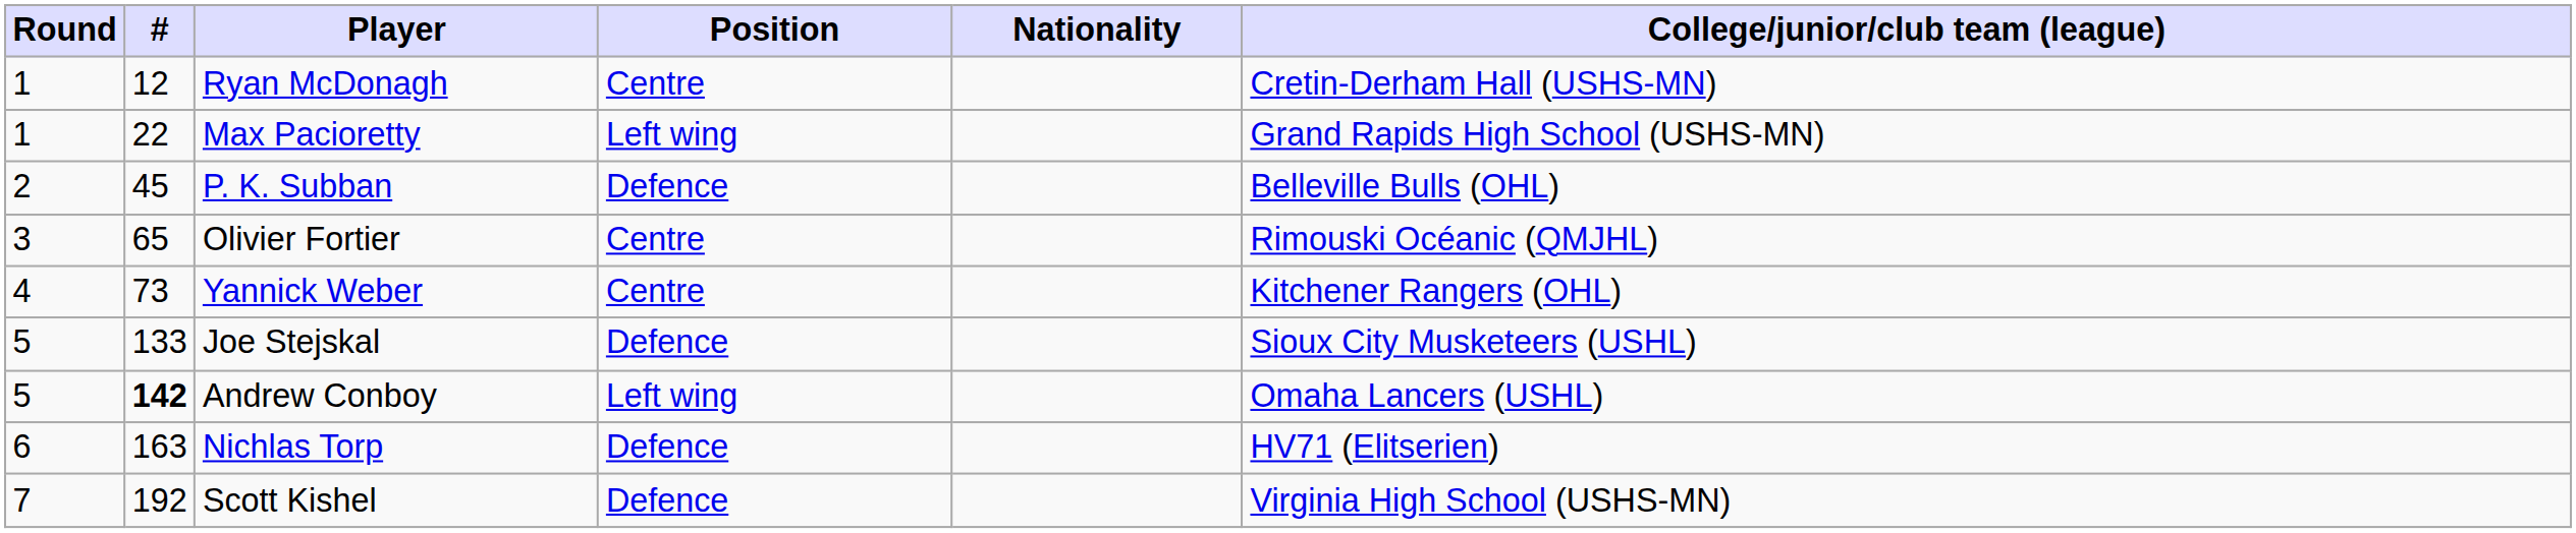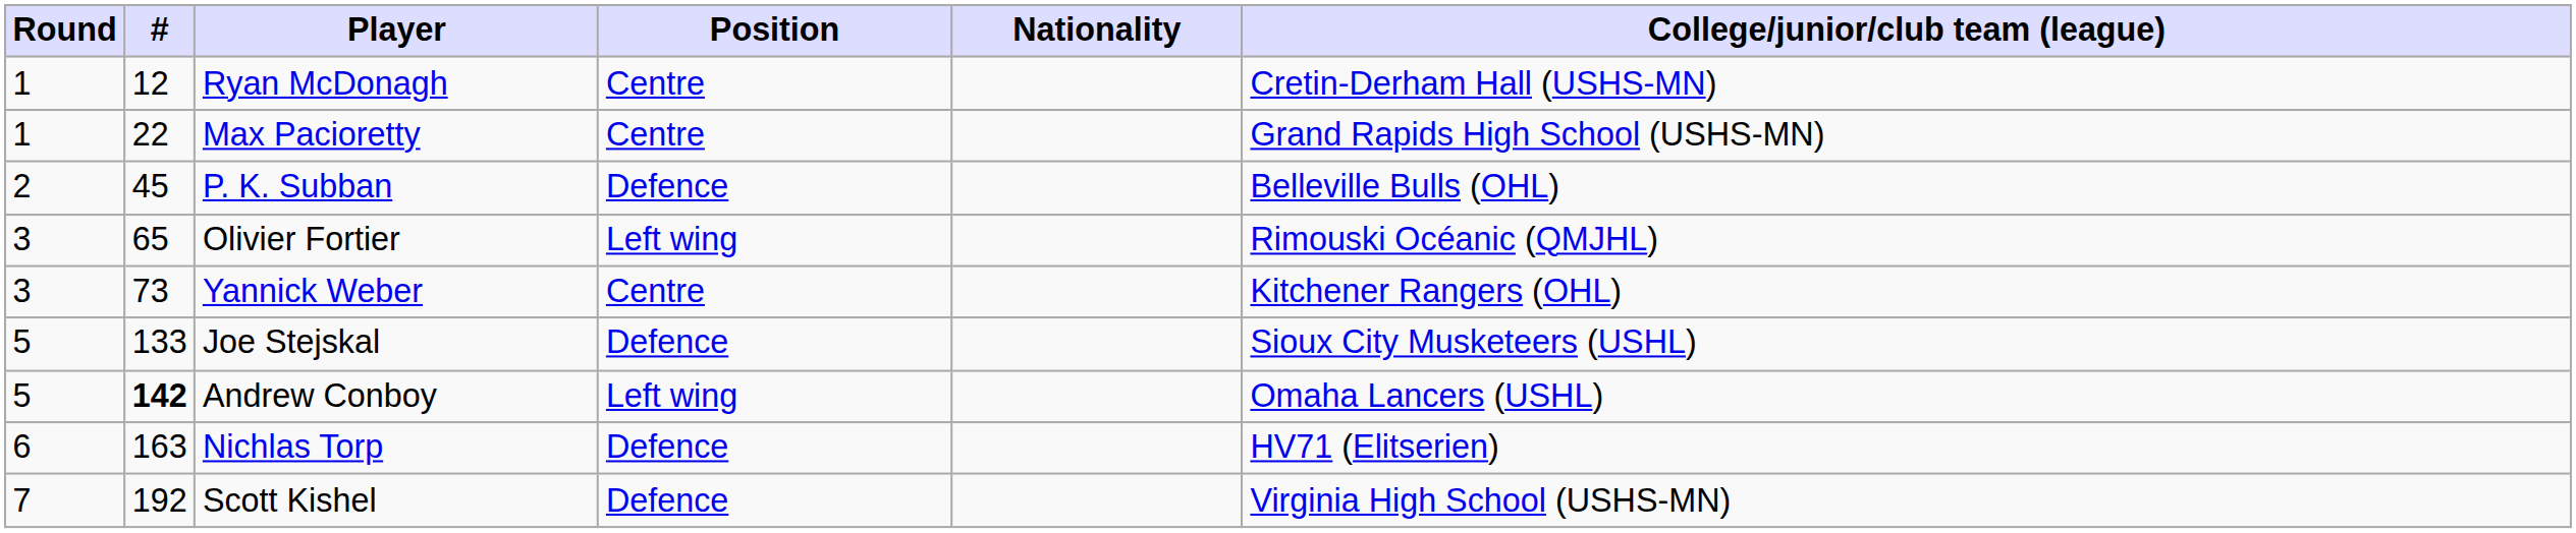 <table class="wikitable">
 <tr>
 <th style="background:#ddf; width:2.75%;">Round</th>
 <th style="background:#ddf; width:2.75%;">#</th>
 <th style="background:#ddf; width:16.0%;">Player</th>
 <th style="background:#ddf; width:14.0%;">Position</th>
 <th style="background:#ddf; width:11.5%;">Nationality</th>
 <th style="background:#ddf; width:100.0%;">College/junior/club team (league)</th>
 </tr>
 <tr>
 <td>1</td>
 <td>12</td>
 <td><a href='#'>Ryan McDonagh</a></td>
 <td><a href='#'>Centre</a></td>
 <td></td>
 <td><a href='#'>Cretin-Derham Hall</a> (<a href='#'>USHS-MN</a>)</td>
 </tr>
 <tr>
 <td>1</td>
 <td>22</td>
 <td><a href='#'>Max Pacioretty</a></td>
-<td><a href='#'>Left wing</a></td>
+<td><a href='#'>Centre</a></td>
 <td></td>
 <td><a href='#'>Grand Rapids High School</a> (USHS-MN)</td>
 </tr>
 <tr>
 <td>2</td>
 <td>45</td>
 <td><a href='#'>P. K. Subban</a></td>
 <td><a href='#'>Defence</a></td>
 <td></td>
 <td><a href='#'>Belleville Bulls</a> (<a href='#'>OHL</a>)</td>
 </tr>
 <tr>
 <td>3</td>
 <td>65</td>
 <td>Olivier Fortier</td>
-<td><a href='#'>Centre</a></td>
+<td><a href='#'>Left wing</a></td>
 <td></td>
 <td><a href='#'>Rimouski Océanic</a> (<a href='#'>QMJHL</a>)</td>
 </tr>
 <tr>
-<td>4</td>
+<td>3</td>
 <td>73</td>
 <td><a href='#'>Yannick Weber</a></td>
 <td><a href='#'>Centre</a></td>
 <td></td>
 <td><a href='#'>Kitchener Rangers</a> (<a href='#'>OHL</a>)</td>
 </tr>
 <tr>
 <td>5</td>
 <td>133</td>
 <td>Joe Stejskal</td>
 <td><a href='#'>Defence</a></td>
 <td></td>
 <td><a href='#'>Sioux City Musketeers</a> (<a href='#'>USHL</a>)</td>
 </tr>
 <tr>
 <td>5</td>
 <td><strong>142</strong></td>
 <td>Andrew Conboy</td>
 <td><a href='#'>Left wing</a></td>
 <td></td>
 <td><a href='#'>Omaha Lancers</a> (<a href='#'>USHL</a>)</td>
 </tr>
 <tr>
 <td>6</td>
 <td>163</td>
 <td><a href='#'>Nichlas Torp</a></td>
 <td><a href='#'>Defence</a></td>
 <td></td>
 <td><a href='#'>HV71</a> (<a href='#'>Elitserien</a>)</td>
 </tr>
 <tr>
 <td>7</td>
 <td>192</td>
 <td>Scott Kishel</td>
 <td><a href='#'>Defence</a></td>
 <td></td>
 <td><a href='#'>Virginia High School</a> (USHS-MN)</td>
 </tr>
 </table>
